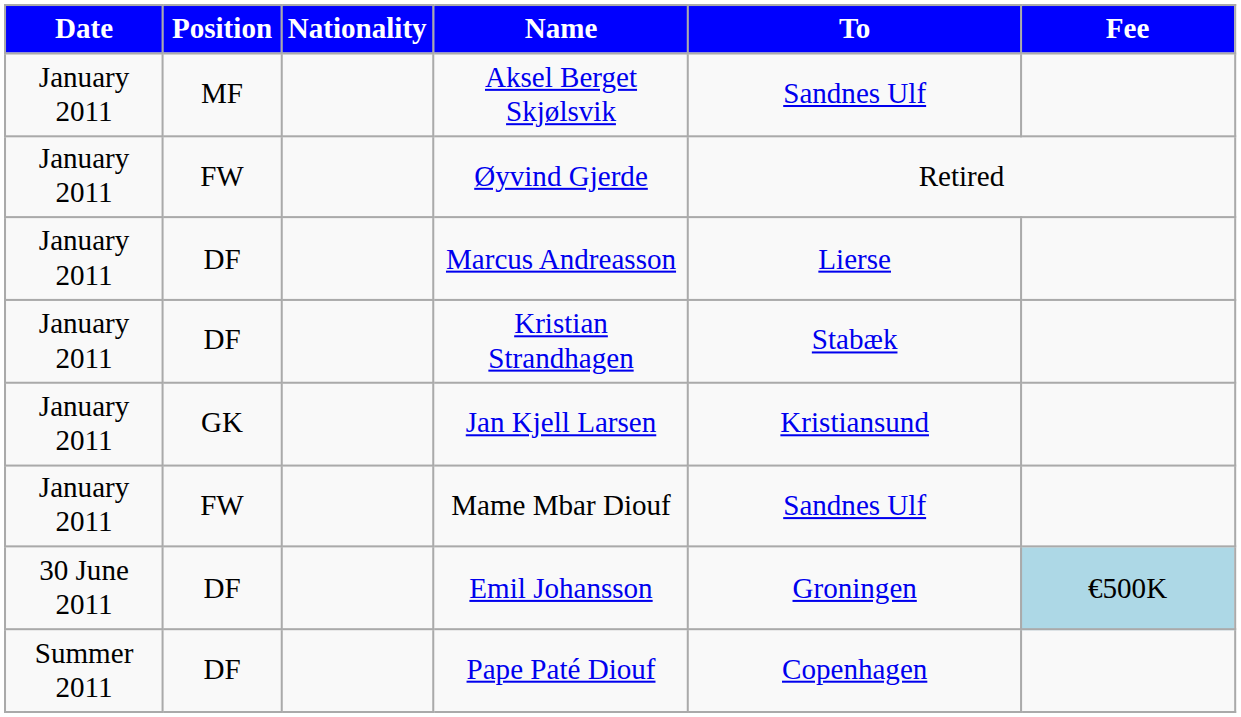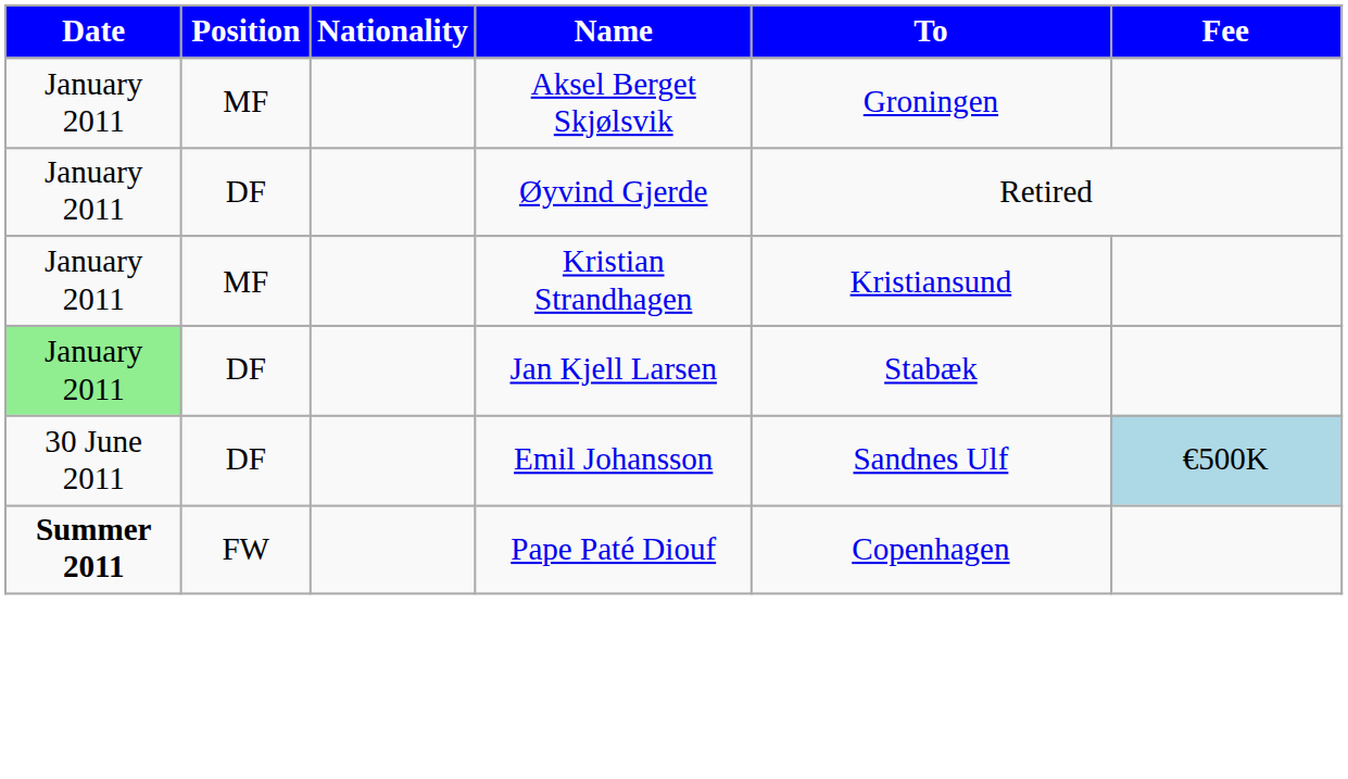 <table class="wikitable"  style="text-align:center; font-size:90%; ">
 <tr>
 <th style="background:#00f; color:white; width:110px;">Date</th>
 <th style="background:#00f; color:white; width:55px;">Position</th>
 <th style="background:#00f; color:white; width:55px;">Nationality</th>
 <th style="background:#00f; color:white; width:200px;">Name</th>
 <th style="background:#00f; color:white; width:300px;">To</th>
 <th style="background:#00f; color:white; width:200px;">Fee</th>
 </tr>
 <tr>
 <td>January 2011</td>
 <td>MF</td>
 <td></td>
 <td><a href='#'>Aksel Berget Skjølsvik</a></td>
-<td> <a href='#'>Sandnes Ulf</a></td>
+<td> <a href='#'>Groningen</a></td>
 <td></td>
 </tr>
 <tr>
 <td>January 2011</td>
-<td>FW</td>
+<td>DF</td>
 <td></td>
 <td><a href='#'>Øyvind Gjerde</a></td>
 <td colspan=2>Retired</td>
 </tr>
 <tr>
 <td>January 2011</td>
-<td>DF</td>
-<td></td>
-<td><a href='#'>Marcus Andreasson</a></td>
-<td> <a href='#'>Lierse</a></td>
-<td></td>
-</tr>
-<tr>
-<td>January 2011</td>
-<td>DF</td>
+<td>MF</td>
 <td></td>
 <td><a href='#'>Kristian Strandhagen</a></td>
-<td> <a href='#'>Stabæk</a></td>
-<td></td>
-</tr>
-<tr>
-<td>January 2011</td>
-<td>GK</td>
-<td></td>
-<td><a href='#'>Jan Kjell Larsen</a></td>
 <td> <a href='#'>Kristiansund</a></td>
 <td></td>
 </tr>
 <tr>
-<td>January 2011</td>
-<td>FW</td>
+<td style="background: lightgreen;">January 2011</td>
+<td>DF</td>
 <td></td>
-<td>Mame Mbar Diouf</td>
-<td> <a href='#'>Sandnes Ulf</a></td>
+<td><a href='#'>Jan Kjell Larsen</a></td>
+<td> <a href='#'>Stabæk</a></td>
 <td></td>
 </tr>
 <tr>
 <td>30 June 2011</td>
 <td>DF</td>
 <td></td>
 <td><a href='#'>Emil Johansson</a></td>
-<td> <a href='#'>Groningen</a></td>
+<td> <a href='#'>Sandnes Ulf</a></td>
 <td style="background: lightblue;">€500K</td>
 </tr>
 <tr>
-<td>Summer 2011</td>
-<td>DF</td>
+<td><strong>Summer 2011</strong></td>
+<td>FW</td>
 <td></td>
 <td><a href='#'>Pape Paté Diouf</a></td>
 <td> <a href='#'>Copenhagen</a></td>
 <td></td>
 </tr>
 </table>
